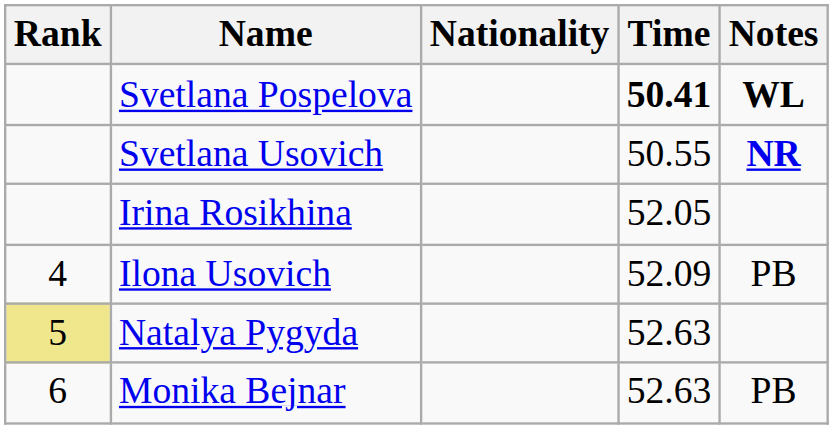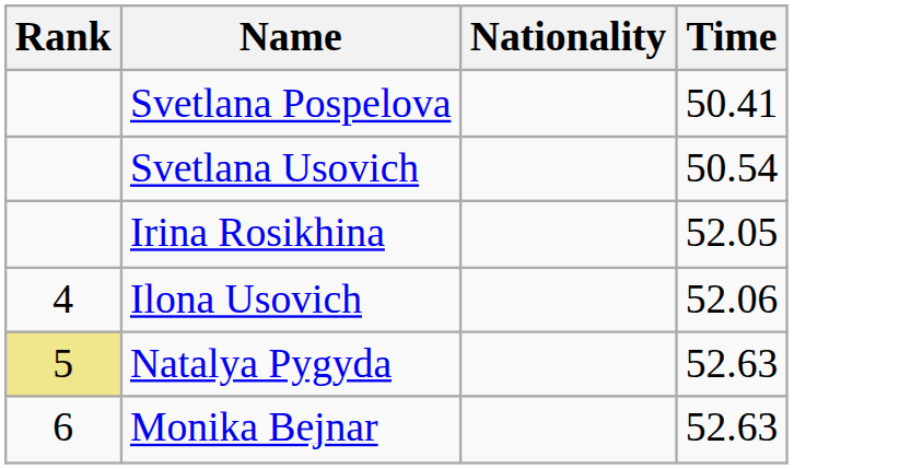 <table class="wikitable sortable" style="text-align:center">
 <tr>
 <th>Rank</th>
 <th>Name</th>
 <th>Nationality</th>
 <th>Time</th>
-<th>Notes</th>
 </tr>
 <tr>
 <td></td>
 <td align="left"><a href='#'>Svetlana Pospelova</a></td>
 <td align=left></td>
-<td><strong>50.41</strong></td>
-<td><strong>WL</strong></td>
+<td>50.41</td>
 </tr>
 <tr>
 <td></td>
 <td align="left"><a href='#'>Svetlana Usovich</a></td>
 <td align=left></td>
-<td>50.55</td>
-<td><strong><a href='#'>NR</a></strong></td>
+<td>50.54</td>
 </tr>
 <tr>
 <td></td>
 <td align="left"><a href='#'>Irina Rosikhina</a></td>
 <td align=left></td>
 <td>52.05</td>
-<td></td>
 </tr>
 <tr>
 <td>4</td>
 <td align="left"><a href='#'>Ilona Usovich</a></td>
 <td align=left></td>
-<td>52.09</td>
-<td>PB</td>
+<td>52.06</td>
 </tr>
 <tr>
 <td style="background: khaki;">5</td>
 <td align="left"><a href='#'>Natalya Pygyda</a></td>
 <td align=left></td>
 <td>52.63</td>
-<td></td>
 </tr>
 <tr>
 <td>6</td>
 <td align="left"><a href='#'>Monika Bejnar</a></td>
 <td align=left></td>
 <td>52.63</td>
-<td>PB</td>
 </tr>
 </table>
